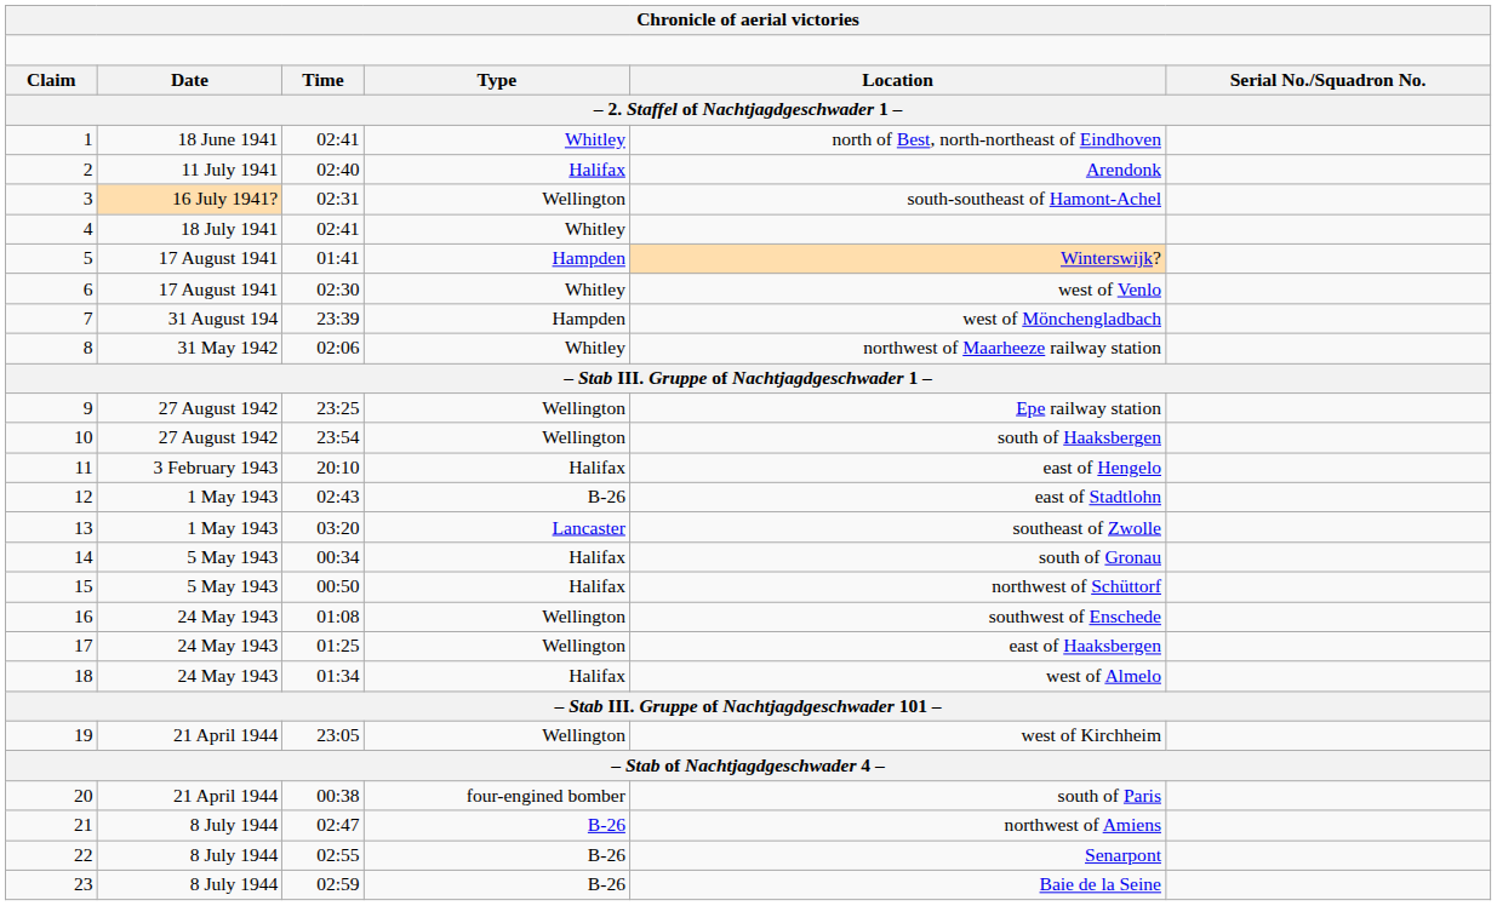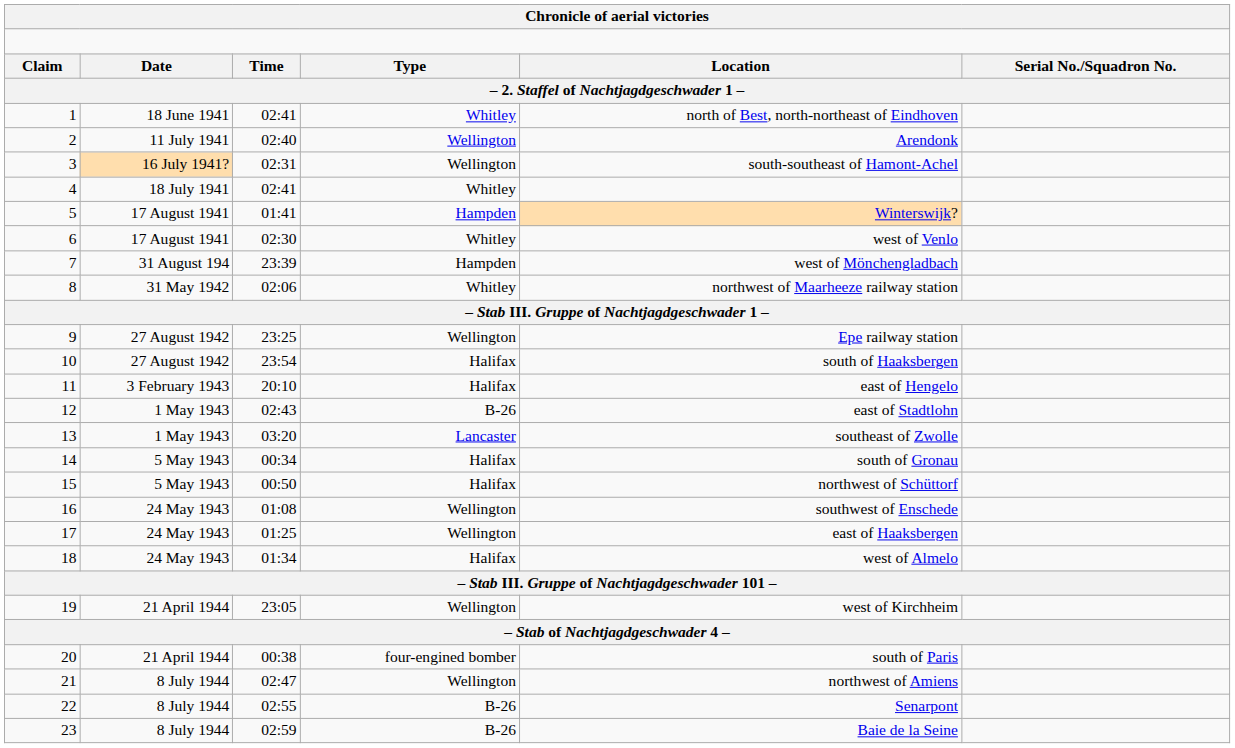 <table class="wikitable plainrowheaders collapsible collapsed" style="margin-left: auto; margin-right: auto; border: none; text-align:right; width: 100%;">
 <tr>
 <th colspan="6">Chronicle of aerial victories</th>
 </tr>
 <tr>
 <td colspan="6" style="text-align: left;"><br></td>
 </tr>
 <tr>
 <th scope="col">Claim</th>
 <th scope="col" style="width:150px">Date</th>
 <th scope="col">Time</th>
 <th scope="col">Type</th>
 <th scope="col">Location</th>
 <th scope="col">Serial No./Squadron No.</th>
 </tr>
 <tr>
 <th colspan="6">– 2. <em>Staffel</em> of <em>Nachtjagdgeschwader</em> 1 –</th>
 </tr>
 <tr>
 <td>1</td>
 <td>18 June 1941</td>
 <td>02:41</td>
 <td><a href='#'>Whitley</a></td>
 <td> north of <a href='#'>Best</a>,  north-northeast of <a href='#'>Eindhoven</a></td>
 <td></td>
 </tr>
 <tr>
 <td>2</td>
 <td>11 July 1941</td>
 <td>02:40</td>
-<td><a href='#'>Halifax</a></td>
+<td><a href='#'>Wellington</a></td>
 <td><a href='#'>Arendonk</a></td>
 <td></td>
 </tr>
 <tr>
 <td>3</td>
 <td style="background:#ffdead">16 July 1941?</td>
 <td>02:31</td>
 <td>Wellington</td>
 <td>south-southeast of <a href='#'>Hamont-Achel</a></td>
 <td></td>
 </tr>
 <tr>
 <td>4</td>
 <td>18 July 1941</td>
 <td>02:41</td>
 <td>Whitley</td>
 <td></td>
 <td></td>
 </tr>
 <tr>
 <td>5</td>
 <td>17 August 1941</td>
 <td>01:41</td>
 <td><a href='#'>Hampden</a></td>
 <td style="background:#ffdead"><a href='#'>Winterswijk</a>?</td>
 <td></td>
 </tr>
 <tr>
 <td>6</td>
 <td>17 August 1941</td>
 <td>02:30</td>
 <td>Whitley</td>
 <td> west of <a href='#'>Venlo</a></td>
 <td></td>
 </tr>
 <tr>
 <td>7</td>
 <td>31 August 194</td>
 <td>23:39</td>
 <td>Hampden</td>
 <td> west of <a href='#'>Mönchengladbach</a></td>
 <td></td>
 </tr>
 <tr>
 <td>8</td>
 <td>31 May 1942</td>
 <td>02:06</td>
 <td>Whitley</td>
 <td> northwest of <a href='#'>Maarheeze</a> railway station</td>
 <td></td>
 </tr>
 <tr>
 <th colspan="6">– <em>Stab</em> III. <em>Gruppe</em> of <em>Nachtjagdgeschwader</em> 1 –</th>
 </tr>
 <tr>
 <td>9</td>
 <td>27 August 1942</td>
 <td>23:25</td>
 <td>Wellington</td>
 <td><a href='#'>Epe</a> railway station</td>
 <td></td>
 </tr>
 <tr>
 <td>10</td>
 <td>27 August 1942</td>
 <td>23:54</td>
-<td>Wellington</td>
+<td>Halifax</td>
 <td> south of <a href='#'>Haaksbergen</a></td>
 <td></td>
 </tr>
 <tr>
 <td>11</td>
 <td>3 February 1943</td>
 <td>20:10</td>
 <td>Halifax</td>
 <td>east of <a href='#'>Hengelo</a></td>
 <td></td>
 </tr>
 <tr>
 <td>12</td>
 <td>1 May 1943</td>
 <td>02:43</td>
 <td>B-26</td>
 <td>east of <a href='#'>Stadtlohn</a></td>
 <td></td>
 </tr>
 <tr>
 <td>13</td>
 <td>1 May 1943</td>
 <td>03:20</td>
 <td><a href='#'>Lancaster</a></td>
 <td> southeast of <a href='#'>Zwolle</a></td>
 <td></td>
 </tr>
 <tr>
 <td>14</td>
 <td>5 May 1943</td>
 <td>00:34</td>
 <td>Halifax</td>
 <td>south of <a href='#'>Gronau</a></td>
 <td></td>
 </tr>
 <tr>
 <td>15</td>
 <td>5 May 1943</td>
 <td>00:50</td>
 <td>Halifax</td>
 <td>northwest of <a href='#'>Schüttorf</a></td>
 <td></td>
 </tr>
 <tr>
 <td>16</td>
 <td>24 May 1943</td>
 <td>01:08</td>
 <td>Wellington</td>
 <td> southwest of <a href='#'>Enschede</a></td>
 <td></td>
 </tr>
 <tr>
 <td>17</td>
 <td>24 May 1943</td>
 <td>01:25</td>
 <td>Wellington</td>
 <td> east of <a href='#'>Haaksbergen</a></td>
 <td></td>
 </tr>
 <tr>
 <td>18</td>
 <td>24 May 1943</td>
 <td>01:34</td>
 <td>Halifax</td>
 <td> west of <a href='#'>Almelo</a></td>
 <td></td>
 </tr>
 <tr>
 <th colspan="6">– <em>Stab</em> III. <em>Gruppe</em> of <em>Nachtjagdgeschwader</em> 101 –</th>
 </tr>
 <tr>
 <td>19</td>
 <td>21 April 1944</td>
 <td>23:05</td>
 <td>Wellington</td>
 <td> west of Kirchheim</td>
 <td></td>
 </tr>
 <tr>
 <th colspan="6">– <em>Stab</em> of <em>Nachtjagdgeschwader</em> 4 –</th>
 </tr>
 <tr>
 <td>20</td>
 <td>21 April 1944</td>
 <td>00:38</td>
 <td>four-engined bomber</td>
 <td> south of <a href='#'>Paris</a></td>
 <td></td>
 </tr>
 <tr>
 <td>21</td>
 <td>8 July 1944</td>
 <td>02:47</td>
-<td><a href='#'>B-26</a></td>
+<td>Wellington</td>
 <td>northwest of <a href='#'>Amiens</a></td>
 <td></td>
 </tr>
 <tr>
 <td>22</td>
 <td>8 July 1944</td>
 <td>02:55</td>
 <td>B-26</td>
 <td><a href='#'>Senarpont</a></td>
 <td></td>
 </tr>
 <tr>
 <td>23</td>
 <td>8 July 1944</td>
 <td>02:59</td>
 <td>B-26</td>
 <td><a href='#'>Baie de la Seine</a></td>
 <td></td>
 </tr>
 </table>
